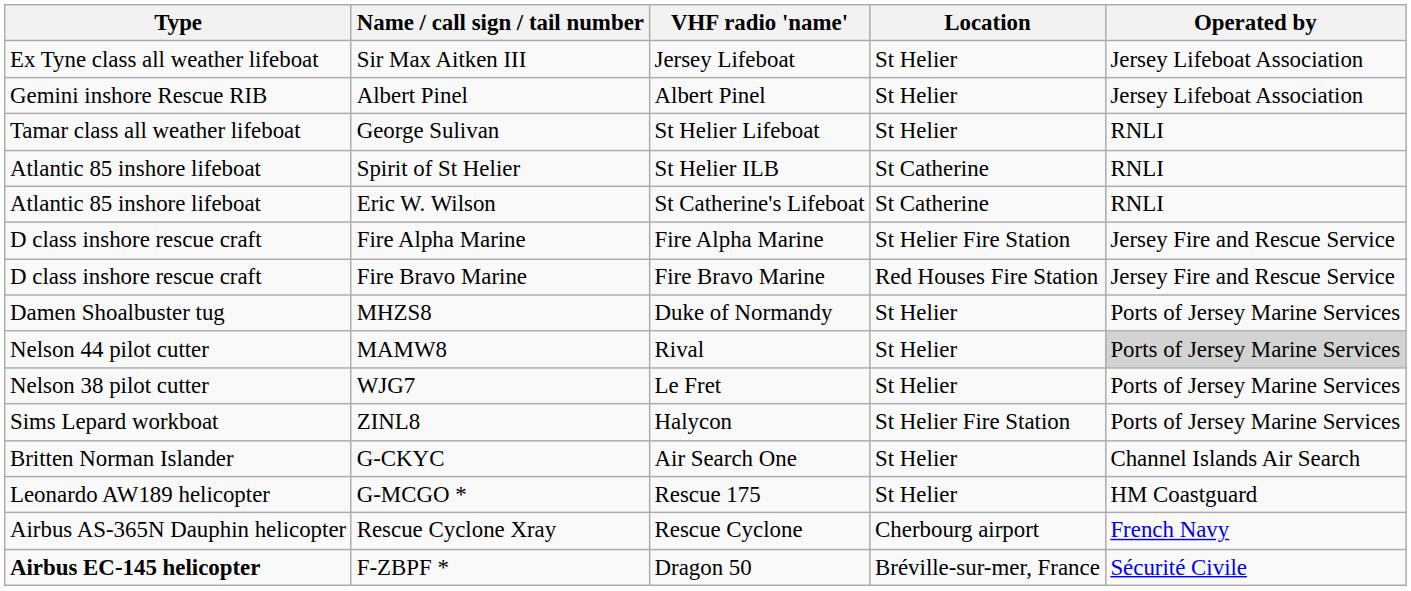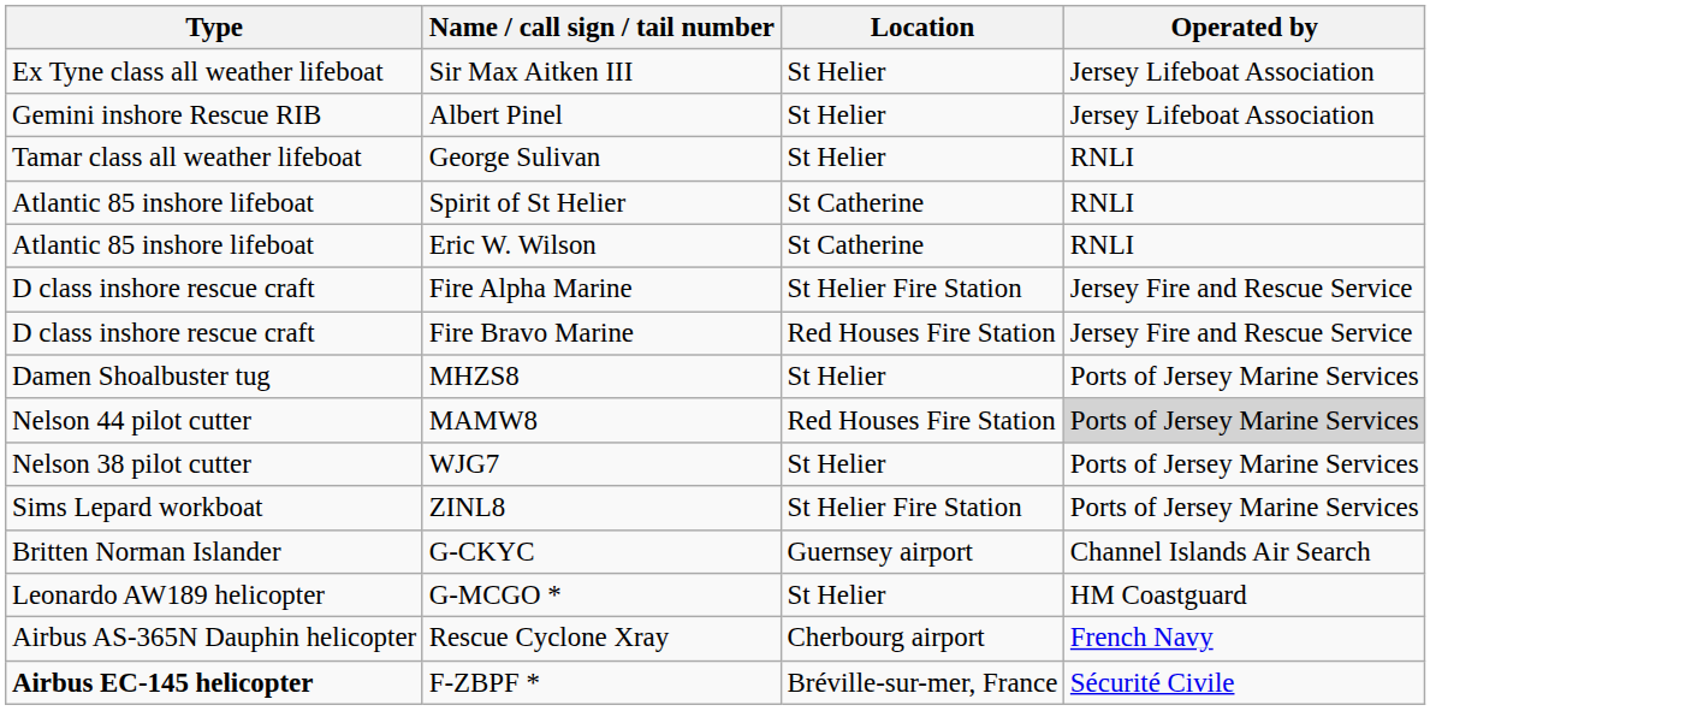 <table class="wikitable">
 <tr>
 <th>Type</th>
 <th>Name / call sign / tail number</th>
-<th>VHF radio 'name'</th>
 <th>Location</th>
 <th>Operated by</th>
 </tr>
 <tr>
 <td>Ex Tyne class all weather lifeboat</td>
 <td>Sir Max Aitken III</td>
-<td>Jersey Lifeboat</td>
 <td>St Helier</td>
 <td>Jersey Lifeboat Association</td>
 </tr>
 <tr>
 <td>Gemini inshore Rescue RIB</td>
-<td>Albert Pinel</td>
 <td>Albert Pinel</td>
 <td>St Helier</td>
 <td>Jersey Lifeboat Association</td>
 </tr>
 <tr>
 <td>Tamar class all weather lifeboat</td>
 <td>George Sulivan</td>
-<td>St Helier Lifeboat</td>
 <td>St Helier</td>
 <td>RNLI</td>
 </tr>
 <tr>
 <td>Atlantic 85 inshore lifeboat</td>
 <td>Spirit of St Helier</td>
-<td>St Helier ILB</td>
 <td>St Catherine</td>
 <td>RNLI</td>
 </tr>
 <tr>
 <td>Atlantic 85 inshore lifeboat</td>
 <td>Eric W. Wilson</td>
-<td>St Catherine's Lifeboat</td>
 <td>St Catherine</td>
 <td>RNLI</td>
 </tr>
 <tr>
 <td>D class inshore rescue craft</td>
-<td>Fire Alpha Marine</td>
 <td>Fire Alpha Marine</td>
 <td>St Helier Fire Station</td>
 <td>Jersey Fire and Rescue Service</td>
 </tr>
 <tr>
 <td>D class inshore rescue craft</td>
 <td>Fire Bravo Marine</td>
-<td>Fire Bravo Marine</td>
 <td>Red Houses Fire Station</td>
 <td>Jersey Fire and Rescue Service</td>
 </tr>
 <tr>
 <td>Damen Shoalbuster tug</td>
 <td>MHZS8</td>
-<td>Duke of Normandy</td>
 <td>St Helier</td>
 <td>Ports of Jersey Marine Services</td>
 </tr>
 <tr>
 <td>Nelson 44 pilot cutter</td>
 <td>MAMW8</td>
-<td>Rival</td>
-<td>St Helier</td>
+<td>Red Houses Fire Station</td>
 <td style="background: lightgrey;">Ports of Jersey Marine Services</td>
 </tr>
 <tr>
 <td>Nelson 38 pilot cutter</td>
 <td>WJG7</td>
-<td>Le Fret</td>
 <td>St Helier</td>
 <td>Ports of Jersey Marine Services</td>
 </tr>
 <tr>
 <td>Sims Lepard workboat</td>
 <td>ZINL8</td>
-<td>Halycon</td>
 <td>St Helier Fire Station</td>
 <td>Ports of Jersey Marine Services</td>
 </tr>
 <tr>
 <td>Britten Norman Islander</td>
 <td>G-CKYC</td>
-<td>Air Search One</td>
-<td>St Helier</td>
+<td>Guernsey airport</td>
 <td>Channel Islands Air Search</td>
 </tr>
 <tr>
 <td>Leonardo AW189 helicopter</td>
 <td>G-MCGO *</td>
-<td>Rescue 175</td>
 <td>St Helier</td>
 <td>HM Coastguard</td>
 </tr>
 <tr>
 <td>Airbus AS-365N Dauphin helicopter</td>
 <td>Rescue Cyclone Xray</td>
-<td>Rescue Cyclone</td>
 <td>Cherbourg airport</td>
 <td><a href='#'>French Navy</a></td>
 </tr>
 <tr>
 <td><strong>Airbus EC-145 helicopter</strong></td>
 <td>F-ZBPF *</td>
-<td>Dragon 50</td>
 <td>Bréville-sur-mer, France</td>
 <td><a href='#'>Sécurité Civile</a></td>
 </tr>
 </table>
